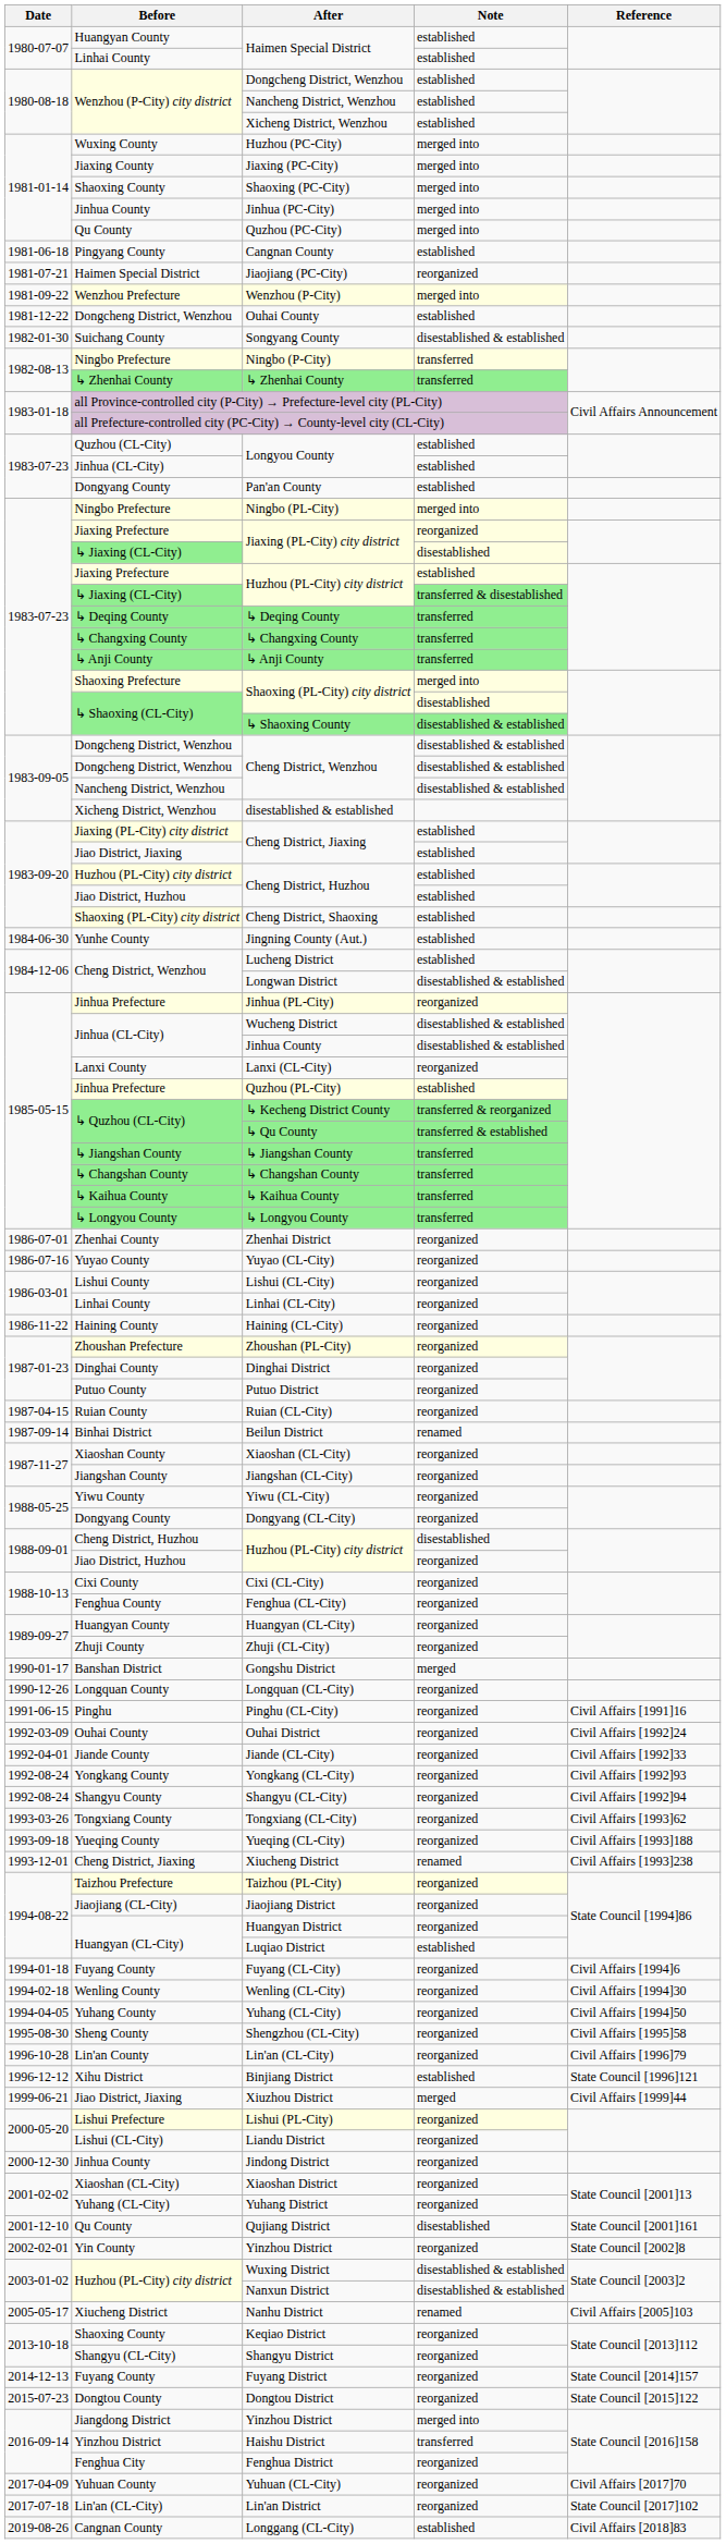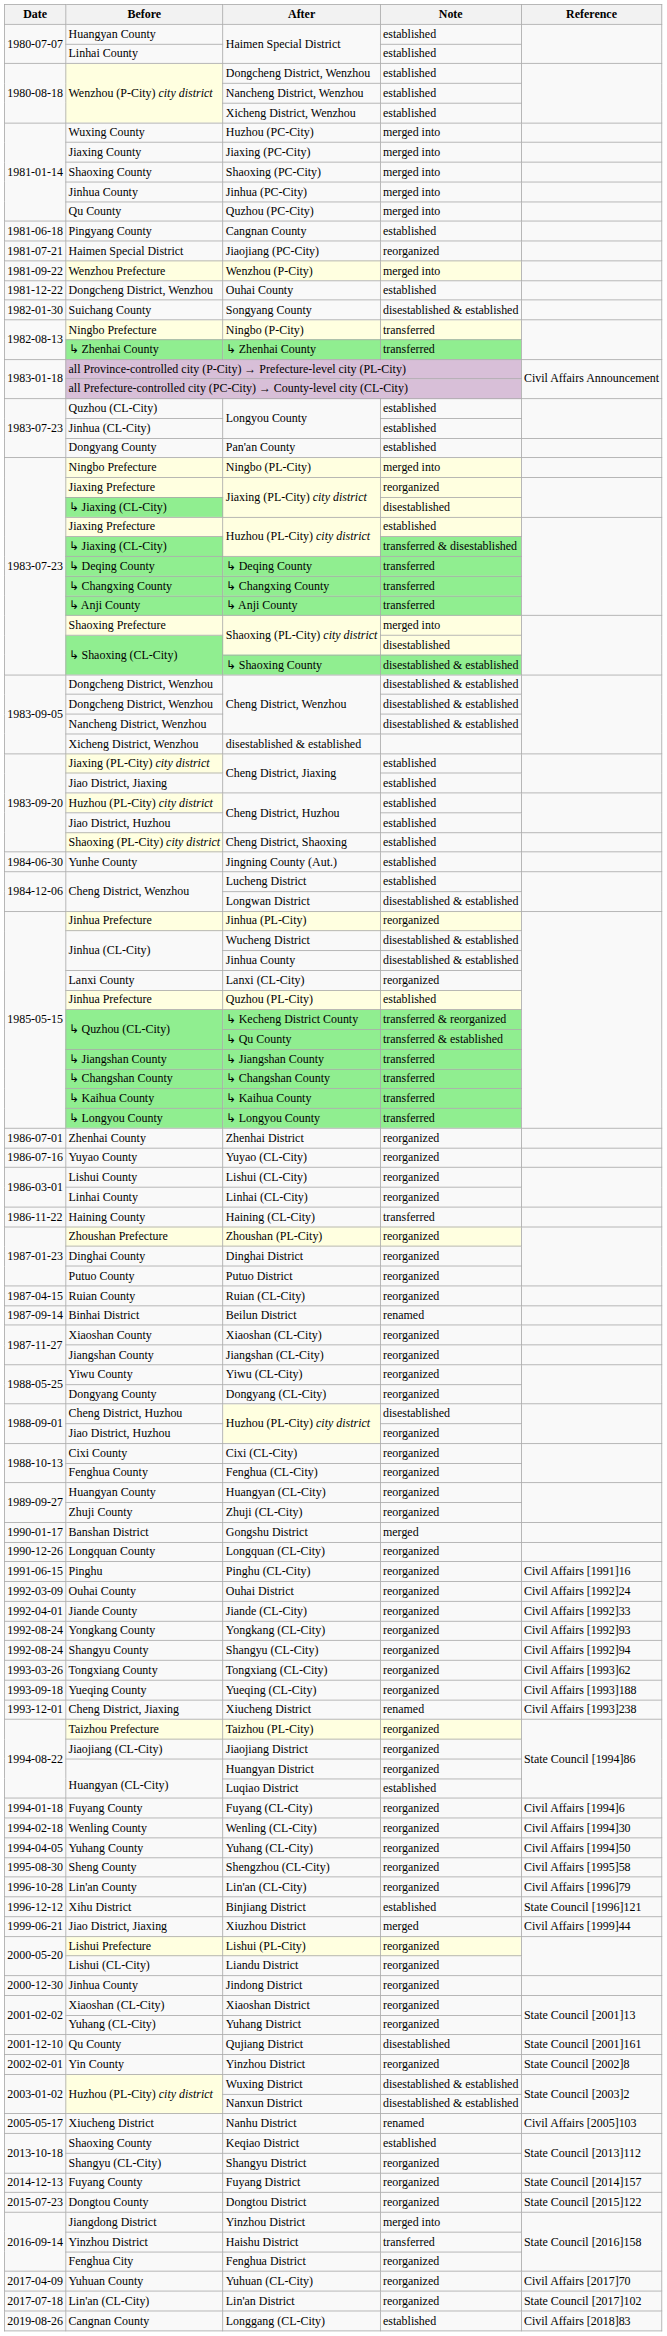 <table class="wikitable" style="font-size:90%;" align="center">
 <tr>
 <th>Date</th>
 <th>Before</th>
 <th>After</th>
 <th>Note</th>
 <th>Reference</th>
 </tr>
 <tr>
 <td rowspan="2">1980-07-07</td>
 <td> Huangyan County</td>
 <td rowspan="2">Haimen Special District</td>
 <td>established</td>
 <td rowspan="2"></td>
 </tr>
 <tr>
 <td> Linhai County</td>
 <td>established</td>
 </tr>
 <tr>
 <td rowspan="3">1980-08-18</td>
 <td bgcolor="lightyellow" rowspan="3">Wenzhou (P-City) <em>city district</em></td>
 <td>Dongcheng District, Wenzhou</td>
 <td>established</td>
 <td rowspan="3"></td>
 </tr>
 <tr>
 <td>Nancheng District, Wenzhou</td>
 <td>established</td>
 </tr>
 <tr>
 <td>Xicheng District, Wenzhou</td>
 <td>established</td>
 </tr>
 <tr>
 <td rowspan="5">1981-01-14</td>
 <td>Wuxing County</td>
 <td>Huzhou (PC-City)</td>
 <td>merged into</td>
 <td></td>
 </tr>
 <tr>
 <td>Jiaxing County</td>
 <td>Jiaxing (PC-City)</td>
 <td>merged into</td>
 <td></td>
 </tr>
 <tr>
 <td>Shaoxing County</td>
 <td>Shaoxing (PC-City)</td>
 <td>merged into</td>
 <td></td>
 </tr>
 <tr>
 <td>Jinhua County</td>
 <td>Jinhua (PC-City)</td>
 <td>merged into</td>
 <td></td>
 </tr>
 <tr>
 <td>Qu County</td>
 <td>Quzhou (PC-City)</td>
 <td>merged into</td>
 <td></td>
 </tr>
 <tr>
 <td>1981-06-18</td>
 <td> Pingyang County</td>
 <td>Cangnan County</td>
 <td>established</td>
 <td></td>
 </tr>
 <tr>
 <td>1981-07-21</td>
 <td>Haimen Special District</td>
 <td>Jiaojiang (PC-City)</td>
 <td>reorganized</td>
 <td></td>
 </tr>
 <tr>
 <td>1981-09-22</td>
 <td bgcolor="lightyellow">Wenzhou Prefecture</td>
 <td bgcolor="lightyellow">Wenzhou (P-City)</td>
 <td bgcolor="lightyellow">merged into</td>
 <td></td>
 </tr>
 <tr>
 <td>1981-12-22</td>
 <td> Dongcheng District, Wenzhou</td>
 <td>Ouhai County</td>
 <td>established</td>
 <td></td>
 </tr>
 <tr>
 <td>1982-01-30</td>
 <td> Suichang County</td>
 <td>Songyang County</td>
 <td>disestablished & established</td>
 <td></td>
 </tr>
 <tr>
 <td rowspan="2">1982-08-13</td>
 <td bgcolor="lightyellow"> Ningbo Prefecture</td>
 <td bgcolor="lightyellow">Ningbo (P-City)</td>
 <td bgcolor="lightyellow">transferred</td>
 <td rowspan="2"></td>
 </tr>
 <tr bgcolor="lightgreen">
 <td>↳ Zhenhai County</td>
 <td>↳ Zhenhai County</td>
 <td>transferred</td>
 </tr>
 <tr>
 <td rowspan="2">1983-01-18</td>
 <td bgcolor="thistle" colspan="3">all Province-controlled city (P-City) → Prefecture-level city (PL-City)</td>
 <td rowspan="2">Civil Affairs Announcement</td>
 </tr>
 <tr>
 <td bgcolor="thistle" colspan="3">all Prefecture-controlled city (PC-City) → County-level city (CL-City)</td>
 </tr>
 <tr>
 <td rowspan="3">1983-07-23</td>
 <td> Quzhou (CL-City)</td>
 <td rowspan="2">Longyou County</td>
 <td>established</td>
 <td rowspan="2"></td>
 </tr>
 <tr>
 <td> Jinhua (CL-City)</td>
 <td>established</td>
 </tr>
 <tr>
 <td> Dongyang County</td>
 <td>Pan'an County</td>
 <td>established</td>
 <td></td>
 </tr>
 <tr>
 <td rowspan="11">1983-07-23</td>
 <td bgcolor="lightyellow">Ningbo Prefecture</td>
 <td bgcolor="lightyellow">Ningbo (PL-City)</td>
 <td bgcolor="lightyellow">merged into</td>
 <td></td>
 </tr>
 <tr>
 <td bgcolor="lightyellow">Jiaxing Prefecture</td>
 <td bgcolor="lightyellow" rowspan="2">Jiaxing (PL-City) <em>city district</em></td>
 <td bgcolor="lightyellow">reorganized</td>
 <td rowspan="2"></td>
 </tr>
 <tr>
 <td bgcolor="lightgreen">↳ Jiaxing (CL-City)</td>
 <td bgcolor="lightyellow">disestablished</td>
 </tr>
 <tr>
 <td bgcolor="lightyellow"> Jiaxing Prefecture</td>
 <td bgcolor="lightyellow" rowspan="2">Huzhou (PL-City) <em>city district</em></td>
 <td bgcolor="lightyellow">established</td>
 <td rowspan="5"></td>
 </tr>
 <tr bgcolor="lightgreen">
 <td>↳ Jiaxing (CL-City)</td>
 <td>transferred & disestablished</td>
 </tr>
 <tr bgcolor="lightgreen">
 <td>↳ Deqing County</td>
 <td>↳ Deqing County</td>
 <td>transferred</td>
 </tr>
 <tr bgcolor="lightgreen">
 <td>↳ Changxing County</td>
 <td>↳ Changxing County</td>
 <td>transferred</td>
 </tr>
 <tr bgcolor="lightgreen">
 <td>↳ Anji County</td>
 <td>↳ Anji County</td>
 <td>transferred</td>
 </tr>
 <tr>
 <td bgcolor="lightyellow">Shaoxing Prefecture</td>
 <td bgcolor="lightyellow" rowspan="2">Shaoxing (PL-City) <em>city district</em></td>
 <td bgcolor="lightyellow">merged into</td>
 <td rowspan="3"></td>
 </tr>
 <tr>
 <td bgcolor="lightgreen" rowspan="2">↳ Shaoxing (CL-City)</td>
 <td bgcolor="lightyellow">disestablished</td>
 </tr>
 <tr bgcolor="lightgreen">
 <td>↳ Shaoxing County</td>
 <td>disestablished & established</td>
 </tr>
 <tr>
 <td rowspan="4">1983-09-05</td>
 <td>Dongcheng District, Wenzhou</td>
 <td rowspan="3">Cheng District, Wenzhou</td>
 <td>disestablished & established</td>
 <td rowspan="4"></td>
 </tr>
 <tr>
 <td>Dongcheng District, Wenzhou</td>
 <td>disestablished & established</td>
 </tr>
 <tr>
 <td>Nancheng District, Wenzhou</td>
 <td>disestablished & established</td>
 </tr>
 <tr>
 <td>Xicheng District, Wenzhou</td>
 <td>disestablished & established</td>
 </tr>
 <tr>
 <td rowspan="5">1983-09-20</td>
 <td bgcolor="lightyellow">Jiaxing (PL-City) <em>city district</em></td>
 <td rowspan="2">Cheng District, Jiaxing</td>
 <td>established</td>
 <td rowspan="2"></td>
 </tr>
 <tr>
 <td>Jiao District, Jiaxing</td>
 <td>established</td>
 </tr>
 <tr>
 <td bgcolor="lightyellow">Huzhou (PL-City) <em>city district</em></td>
 <td rowspan="2">Cheng District, Huzhou</td>
 <td>established</td>
 <td rowspan="2"></td>
 </tr>
 <tr>
 <td>Jiao District, Huzhou</td>
 <td>established</td>
 </tr>
 <tr>
 <td bgcolor="lightyellow">Shaoxing (PL-City) <em>city district</em></td>
 <td>Cheng District, Shaoxing</td>
 <td>established</td>
 <td></td>
 </tr>
 <tr>
 <td>1984-06-30</td>
 <td> Yunhe County</td>
 <td>Jingning County (Aut.)</td>
 <td>established</td>
 <td></td>
 </tr>
 <tr>
 <td rowspan="2">1984-12-06</td>
 <td rowspan="2">Cheng District, Wenzhou</td>
 <td>Lucheng District</td>
 <td>established</td>
 <td rowspan="2"></td>
 </tr>
 <tr>
 <td>Longwan District</td>
 <td>disestablished & established</td>
 </tr>
 <tr>
 <td rowspan="11">1985-05-15</td>
 <td bgcolor="lightyellow">Jinhua Prefecture</td>
 <td bgcolor="lightyellow">Jinhua (PL-City)</td>
 <td bgcolor="lightyellow">reorganized</td>
 <td rowspan="11"></td>
 </tr>
 <tr>
 <td rowspan="2">Jinhua (CL-City)</td>
 <td>Wucheng District</td>
 <td>disestablished & established</td>
 </tr>
 <tr>
 <td>Jinhua County</td>
 <td>disestablished & established</td>
 </tr>
 <tr>
 <td>Lanxi County</td>
 <td>Lanxi (CL-City)</td>
 <td>reorganized</td>
 </tr>
 <tr bgcolor="lightyellow">
 <td> Jinhua Prefecture</td>
 <td>Quzhou (PL-City)</td>
 <td>established</td>
 </tr>
 <tr bgcolor="lightgreen">
 <td rowspan="2">↳ Quzhou (CL-City)</td>
 <td>↳ Kecheng District County</td>
 <td>transferred & reorganized</td>
 </tr>
 <tr bgcolor="lightgreen">
 <td>↳ Qu County</td>
 <td>transferred & established</td>
 </tr>
 <tr bgcolor="lightgreen">
 <td>↳ Jiangshan County</td>
 <td>↳ Jiangshan County</td>
 <td>transferred</td>
 </tr>
 <tr bgcolor="lightgreen">
 <td>↳ Changshan  County</td>
 <td>↳ Changshan  County</td>
 <td>transferred</td>
 </tr>
 <tr bgcolor="lightgreen">
 <td>↳ Kaihua County</td>
 <td>↳ Kaihua County</td>
 <td>transferred</td>
 </tr>
 <tr bgcolor="lightgreen">
 <td>↳ Longyou County</td>
 <td>↳ Longyou County</td>
 <td>transferred</td>
 </tr>
 <tr>
 <td>1986-07-01</td>
 <td>Zhenhai County</td>
 <td>Zhenhai District</td>
 <td>reorganized</td>
 <td></td>
 </tr>
 <tr>
 <td>1986-07-16</td>
 <td>Yuyao County</td>
 <td>Yuyao (CL-City)</td>
 <td>reorganized</td>
 <td></td>
 </tr>
 <tr>
 <td rowspan="2">1986-03-01</td>
 <td>Lishui County</td>
 <td>Lishui (CL-City)</td>
 <td>reorganized</td>
 <td rowspan="2"></td>
 </tr>
 <tr>
 <td>Linhai County</td>
 <td>Linhai (CL-City)</td>
 <td>reorganized</td>
 </tr>
 <tr>
 <td>1986-11-22</td>
 <td>Haining County</td>
 <td>Haining (CL-City)</td>
-<td>reorganized</td>
+<td>transferred</td>
 <td></td>
 </tr>
 <tr>
 <td rowspan="3">1987-01-23</td>
 <td bgcolor="lightyellow">Zhoushan Prefecture</td>
 <td bgcolor="lightyellow">Zhoushan (PL-City)</td>
 <td bgcolor="lightyellow">reorganized</td>
 <td rowspan="3"></td>
 </tr>
 <tr>
 <td>Dinghai County</td>
 <td>Dinghai District</td>
 <td>reorganized</td>
 </tr>
 <tr>
 <td>Putuo County</td>
 <td>Putuo District</td>
 <td>reorganized</td>
 </tr>
 <tr>
 <td>1987-04-15</td>
 <td>Ruian County</td>
 <td>Ruian (CL-City)</td>
 <td>reorganized</td>
 <td></td>
 </tr>
 <tr>
 <td>1987-09-14</td>
 <td>Binhai District</td>
 <td>Beilun District</td>
 <td>renamed</td>
 <td></td>
 </tr>
 <tr>
 <td rowspan="2">1987-11-27</td>
 <td>Xiaoshan County</td>
 <td>Xiaoshan (CL-City)</td>
 <td>reorganized</td>
 <td></td>
 </tr>
 <tr>
 <td>Jiangshan County</td>
 <td>Jiangshan (CL-City)</td>
 <td>reorganized</td>
 <td></td>
 </tr>
 <tr>
 <td rowspan="2">1988-05-25</td>
 <td>Yiwu County</td>
 <td>Yiwu (CL-City)</td>
 <td>reorganized</td>
 <td rowspan="2"></td>
 </tr>
 <tr>
 <td>Dongyang County</td>
 <td>Dongyang (CL-City)</td>
 <td>reorganized</td>
 </tr>
 <tr>
 <td rowspan="2">1988-09-01</td>
 <td>Cheng District, Huzhou</td>
 <td bgcolor="lightyellow" rowspan="2">Huzhou (PL-City) <em>city district</em></td>
 <td>disestablished</td>
 <td rowspan="2"></td>
 </tr>
 <tr>
 <td>Jiao District, Huzhou</td>
 <td>reorganized</td>
 </tr>
 <tr>
 <td rowspan="2">1988-10-13</td>
 <td>Cixi County</td>
 <td>Cixi (CL-City)</td>
 <td>reorganized</td>
 <td rowspan="2"></td>
 </tr>
 <tr>
 <td>Fenghua County</td>
 <td>Fenghua (CL-City)</td>
 <td>reorganized</td>
 </tr>
 <tr>
 <td rowspan="2">1989-09-27</td>
 <td>Huangyan County</td>
 <td>Huangyan (CL-City)</td>
 <td>reorganized</td>
 <td rowspan="2"></td>
 </tr>
 <tr>
 <td>Zhuji County</td>
 <td>Zhuji (CL-City)</td>
 <td>reorganized</td>
 </tr>
 <tr>
 <td>1990-01-17</td>
 <td>Banshan District</td>
 <td>Gongshu District</td>
 <td>merged</td>
 <td></td>
 </tr>
 <tr>
 <td>1990-12-26</td>
 <td>Longquan County</td>
 <td>Longquan (CL-City)</td>
 <td>reorganized</td>
 <td></td>
 </tr>
 <tr>
 <td>1991-06-15</td>
 <td>Pinghu</td>
 <td>Pinghu (CL-City)</td>
 <td>reorganized</td>
 <td>Civil Affairs [1991]16</td>
 </tr>
 <tr>
 <td>1992-03-09</td>
 <td>Ouhai County</td>
 <td>Ouhai District</td>
 <td>reorganized</td>
 <td>Civil Affairs [1992]24</td>
 </tr>
 <tr>
 <td>1992-04-01</td>
 <td>Jiande County</td>
 <td>Jiande (CL-City)</td>
 <td>reorganized</td>
 <td>Civil Affairs [1992]33</td>
 </tr>
 <tr>
 <td>1992-08-24</td>
 <td>Yongkang County</td>
 <td>Yongkang (CL-City)</td>
 <td>reorganized</td>
 <td>Civil Affairs [1992]93</td>
 </tr>
 <tr>
 <td>1992-08-24</td>
 <td>Shangyu County</td>
 <td>Shangyu (CL-City)</td>
 <td>reorganized</td>
 <td>Civil Affairs [1992]94</td>
 </tr>
 <tr>
 <td>1993-03-26</td>
 <td>Tongxiang County</td>
 <td>Tongxiang (CL-City)</td>
 <td>reorganized</td>
 <td>Civil Affairs [1993]62</td>
 </tr>
 <tr>
 <td>1993-09-18</td>
 <td>Yueqing County</td>
 <td>Yueqing (CL-City)</td>
 <td>reorganized</td>
 <td>Civil Affairs [1993]188</td>
 </tr>
 <tr>
 <td>1993-12-01</td>
 <td>Cheng District, Jiaxing</td>
 <td>Xiucheng District</td>
 <td>renamed</td>
 <td>Civil Affairs [1993]238</td>
 </tr>
 <tr>
 <td rowspan="4">1994-08-22</td>
 <td bgcolor="lightyellow">Taizhou Prefecture</td>
 <td bgcolor="lightyellow">Taizhou (PL-City)</td>
 <td bgcolor="lightyellow">reorganized</td>
 <td rowspan="4">State Council [1994]86</td>
 </tr>
 <tr>
 <td>Jiaojiang (CL-City)</td>
 <td>Jiaojiang District</td>
 <td>reorganized</td>
 </tr>
 <tr>
 <td rowspan="2"><br>Huangyan (CL-City)</td>
 <td>Huangyan District</td>
 <td>reorganized</td>
 </tr>
 <tr>
 <td>Luqiao District</td>
 <td>established</td>
 </tr>
 <tr>
 <td>1994-01-18</td>
 <td>Fuyang County</td>
 <td>Fuyang (CL-City)</td>
 <td>reorganized</td>
 <td>Civil Affairs [1994]6</td>
 </tr>
 <tr>
 <td>1994-02-18</td>
 <td>Wenling County</td>
 <td>Wenling (CL-City)</td>
 <td>reorganized</td>
 <td>Civil Affairs [1994]30</td>
 </tr>
 <tr>
 <td>1994-04-05</td>
 <td>Yuhang  County</td>
 <td>Yuhang  (CL-City)</td>
 <td>reorganized</td>
 <td>Civil Affairs [1994]50</td>
 </tr>
 <tr>
 <td>1995-08-30</td>
 <td>Sheng County</td>
 <td>Shengzhou (CL-City)</td>
 <td>reorganized</td>
 <td>Civil Affairs [1995]58</td>
 </tr>
 <tr>
 <td>1996-10-28</td>
 <td>Lin'an County</td>
 <td>Lin'an (CL-City)</td>
 <td>reorganized</td>
 <td>Civil Affairs [1996]79</td>
 </tr>
 <tr>
 <td>1996-12-12</td>
 <td> Xihu District</td>
 <td>Binjiang District</td>
 <td>established</td>
 <td>State Council [1996]121</td>
 </tr>
 <tr>
 <td>1999-06-21</td>
 <td>Jiao District, Jiaxing</td>
 <td>Xiuzhou District</td>
 <td>merged</td>
 <td>Civil Affairs [1999]44</td>
 </tr>
 <tr>
 <td rowspan="2">2000-05-20</td>
 <td bgcolor="lightyellow">Lishui Prefecture</td>
 <td bgcolor="lightyellow">Lishui (PL-City)</td>
 <td bgcolor="lightyellow">reorganized</td>
 <td rowspan="2"></td>
 </tr>
 <tr>
 <td>Lishui (CL-City)</td>
 <td>Liandu District</td>
 <td>reorganized</td>
 </tr>
 <tr>
 <td>2000-12-30</td>
 <td>Jinhua County</td>
 <td>Jindong District</td>
 <td>reorganized</td>
 <td></td>
 </tr>
 <tr>
 <td rowspan="2">2001-02-02</td>
 <td>Xiaoshan (CL-City)</td>
 <td>Xiaoshan District</td>
 <td>reorganized</td>
 <td rowspan="2">State Council [2001]13</td>
 </tr>
 <tr>
 <td>Yuhang (CL-City)</td>
 <td>Yuhang District</td>
 <td>reorganized</td>
 </tr>
 <tr>
 <td>2001-12-10</td>
 <td>Qu County</td>
 <td>Qujiang District</td>
 <td>disestablished</td>
 <td>State Council [2001]161</td>
 </tr>
 <tr>
 <td>2002-02-01</td>
 <td>Yin County</td>
 <td>Yinzhou District</td>
 <td>reorganized</td>
 <td>State Council [2002]8</td>
 </tr>
 <tr>
 <td rowspan="2">2003-01-02</td>
 <td bgcolor="lightyellow" rowspan="2">Huzhou (PL-City) <em>city district</em></td>
 <td>Wuxing District</td>
 <td>disestablished & established</td>
 <td rowspan="2">State Council [2003]2</td>
 </tr>
 <tr>
 <td>Nanxun District</td>
 <td>disestablished & established</td>
 </tr>
 <tr>
 <td>2005-05-17</td>
 <td>Xiucheng District</td>
 <td>Nanhu District</td>
 <td>renamed</td>
 <td>Civil Affairs [2005]103</td>
 </tr>
 <tr>
 <td rowspan="2">2013-10-18</td>
 <td>Shaoxing County</td>
 <td>Keqiao District</td>
-<td>reorganized</td>
+<td>established</td>
 <td rowspan="2">State Council [2013]112</td>
 </tr>
 <tr>
 <td>Shangyu (CL-City)</td>
 <td>Shangyu District</td>
 <td>reorganized</td>
 </tr>
 <tr>
 <td>2014-12-13</td>
 <td>Fuyang County</td>
 <td>Fuyang District</td>
 <td>reorganized</td>
 <td>State Council [2014]157</td>
 </tr>
 <tr>
 <td>2015-07-23</td>
 <td>Dongtou County</td>
 <td>Dongtou District</td>
 <td>reorganized</td>
 <td>State Council [2015]122</td>
 </tr>
 <tr>
 <td rowspan="3">2016-09-14</td>
 <td>Jiangdong District</td>
 <td>Yinzhou District</td>
 <td>merged into</td>
 <td rowspan="3">State Council [2016]158</td>
 </tr>
 <tr>
 <td> Yinzhou District</td>
 <td>Haishu District</td>
 <td>transferred</td>
 </tr>
 <tr>
 <td>Fenghua City</td>
 <td>Fenghua District</td>
 <td>reorganized</td>
 </tr>
 <tr>
 <td>2017-04-09</td>
 <td>Yuhuan County</td>
 <td>Yuhuan (CL-City)</td>
 <td>reorganized</td>
 <td>Civil Affairs [2017]70</td>
 </tr>
 <tr>
 <td>2017-07-18</td>
 <td>Lin'an (CL-City)</td>
 <td>Lin'an District</td>
 <td>reorganized</td>
 <td>State Council [2017]102</td>
 </tr>
 <tr>
 <td>2019-08-26</td>
 <td> Cangnan County</td>
 <td>Longgang (CL-City)</td>
 <td>established</td>
 <td>Civil Affairs [2018]83</td>
 </tr>
 </table>
